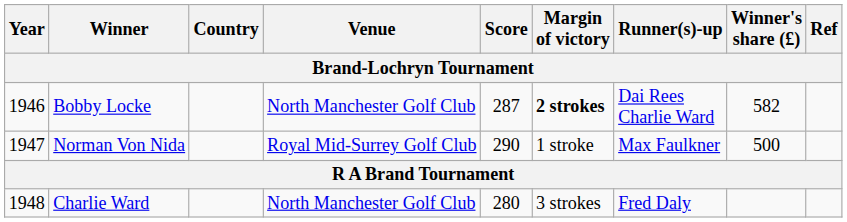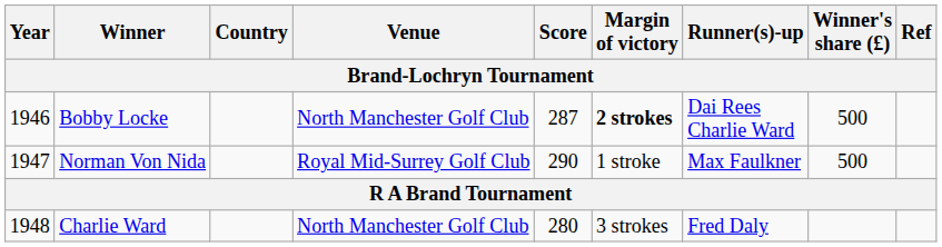 <table class="wikitable">
 <tr>
 <th>Year</th>
 <th>Winner</th>
 <th>Country</th>
 <th>Venue</th>
 <th>Score</th>
 <th>Margin<br>of victory</th>
 <th>Runner(s)-up</th>
 <th>Winner's<br>share (£)</th>
 <th>Ref</th>
 </tr>
 <tr>
 <th colspan=9>Brand-Lochryn Tournament</th>
 </tr>
 <tr>
 <td>1946</td>
 <td><a href='#'>Bobby Locke</a></td>
 <td></td>
 <td><a href='#'>North Manchester Golf Club</a></td>
 <td align=center>287</td>
 <td><strong>2 strokes</strong></td>
 <td> <a href='#'>Dai Rees</a><br> <a href='#'>Charlie Ward</a></td>
-<td align=center>582</td>
+<td align=center>500</td>
 <td></td>
 </tr>
 <tr>
 <td>1947</td>
 <td><a href='#'>Norman Von Nida</a></td>
 <td></td>
 <td><a href='#'>Royal Mid-Surrey Golf Club</a></td>
 <td align=center>290</td>
 <td>1 stroke</td>
 <td> <a href='#'>Max Faulkner</a></td>
 <td align=center>500</td>
 <td></td>
 </tr>
 <tr>
 <th colspan=9>R A Brand Tournament</th>
 </tr>
 <tr>
 <td>1948</td>
 <td><a href='#'>Charlie Ward</a></td>
 <td></td>
 <td><a href='#'>North Manchester Golf Club</a></td>
 <td align=center>280</td>
 <td>3 strokes</td>
 <td> <a href='#'>Fred Daly</a></td>
 <td align=center></td>
 <td></td>
 </tr>
 </table>
